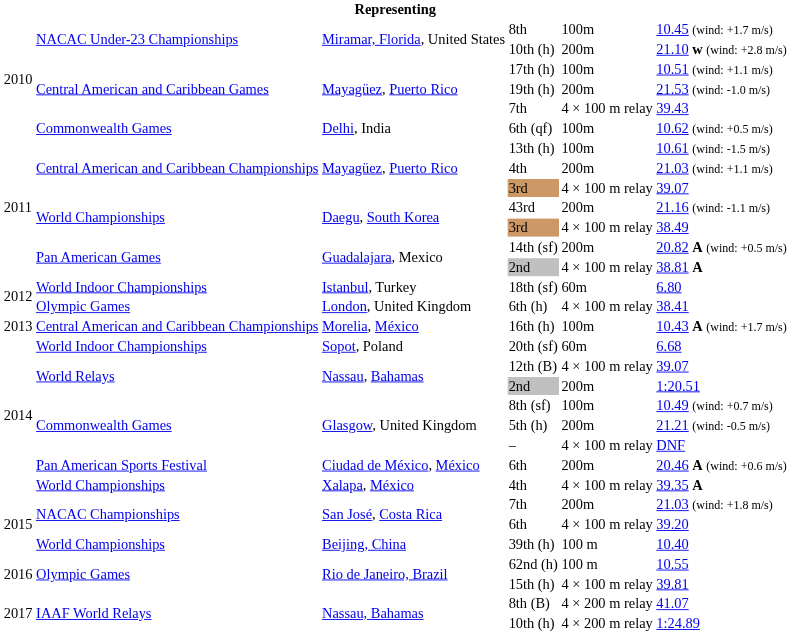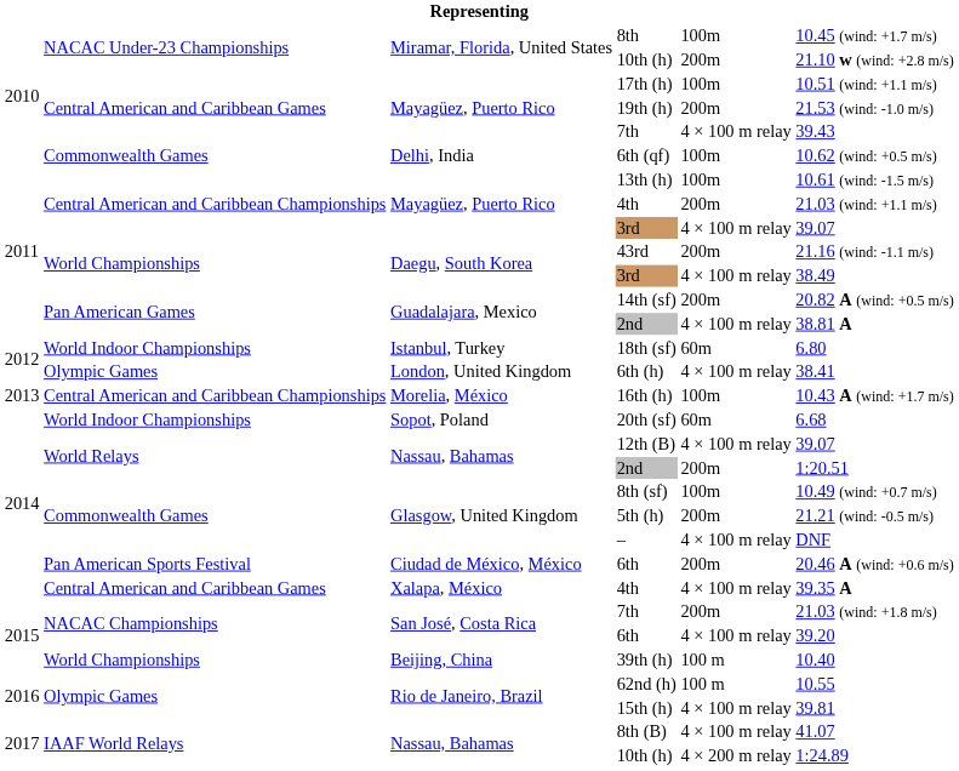 <table>
 <tr>
 <th colspan="6">Representing </th>
 </tr>
 <tr>
 <td rowspan=6>2010</td>
 <td rowspan=2><a href='#'>NACAC Under-23 Championships</a></td>
 <td rowspan=2><a href='#'>Miramar, Florida</a>, United States</td>
 <td>8th</td>
 <td>100m</td>
 <td><a href='#'>10.45</a> <small>(wind: +1.7 m/s)</small></td>
 </tr>
 <tr>
 <td>10th (h)</td>
 <td>200m</td>
 <td><a href='#'>21.10</a> <strong>w</strong> <small>(wind: +2.8 m/s)</small></td>
 </tr>
 <tr>
 <td rowspan=3><a href='#'>Central American and Caribbean Games</a></td>
 <td rowspan=3><a href='#'>Mayagüez</a>, <a href='#'>Puerto Rico</a></td>
 <td>17th (h)</td>
 <td>100m</td>
 <td><a href='#'>10.51</a> <small>(wind: +1.1 m/s)</small></td>
 </tr>
 <tr>
 <td>19th (h)</td>
 <td>200m</td>
 <td><a href='#'>21.53</a> <small>(wind: -1.0 m/s)</small></td>
 </tr>
 <tr>
 <td>7th</td>
 <td>4 × 100 m relay</td>
 <td><a href='#'>39.43</a></td>
 </tr>
 <tr>
 <td><a href='#'>Commonwealth Games</a></td>
 <td><a href='#'>Delhi</a>, India</td>
 <td>6th (qf)</td>
 <td>100m</td>
 <td><a href='#'>10.62</a> <small>(wind: +0.5 m/s)</small></td>
 </tr>
 <tr>
 <td rowspan=7>2011</td>
 <td rowspan=3><a href='#'>Central American and Caribbean Championships</a></td>
 <td rowspan=3><a href='#'>Mayagüez</a>, <a href='#'>Puerto Rico</a></td>
 <td>13th (h)</td>
 <td>100m</td>
 <td><a href='#'>10.61</a> <small>(wind: -1.5 m/s)</small></td>
 </tr>
 <tr>
 <td>4th</td>
 <td>200m</td>
 <td><a href='#'>21.03</a> <small>(wind: +1.1 m/s)</small></td>
 </tr>
 <tr>
 <td bgcolor="cc9966">3rd</td>
 <td>4 × 100 m relay</td>
 <td><a href='#'>39.07</a></td>
 </tr>
 <tr>
 <td rowspan=2><a href='#'>World Championships</a></td>
 <td rowspan=2><a href='#'>Daegu</a>, <a href='#'>South Korea</a></td>
 <td>43rd</td>
 <td>200m</td>
 <td><a href='#'>21.16</a> <small>(wind: -1.1 m/s)</small></td>
 </tr>
 <tr>
 <td bgcolor="cc9966">3rd</td>
 <td>4 × 100 m relay</td>
 <td><a href='#'>38.49</a></td>
 </tr>
 <tr>
 <td rowspan=2><a href='#'>Pan American Games</a></td>
 <td rowspan=2><a href='#'>Guadalajara</a>, Mexico</td>
 <td>14th (sf)</td>
 <td>200m</td>
 <td><a href='#'>20.82</a> <strong>A</strong> <small>(wind: +0.5 m/s)</small></td>
 </tr>
 <tr>
 <td bgcolor=silver>2nd</td>
 <td>4 × 100 m relay</td>
 <td><a href='#'>38.81</a> <strong>A</strong></td>
 </tr>
 <tr>
 <td rowspan=2>2012</td>
 <td><a href='#'>World Indoor Championships</a></td>
 <td><a href='#'>Istanbul</a>, Turkey</td>
 <td>18th (sf)</td>
 <td>60m</td>
 <td><a href='#'>6.80</a></td>
 </tr>
 <tr>
 <td><a href='#'>Olympic Games</a></td>
 <td><a href='#'>London</a>, United Kingdom</td>
 <td>6th (h)</td>
 <td>4 × 100 m relay</td>
 <td><a href='#'>38.41</a></td>
 </tr>
 <tr>
 <td>2013</td>
 <td><a href='#'>Central American and Caribbean Championships</a></td>
 <td><a href='#'>Morelia</a>, <a href='#'>México</a></td>
 <td>16th (h)</td>
 <td>100m</td>
 <td><a href='#'>10.43</a>  <strong>A</strong> <small>(wind: +1.7 m/s)</small></td>
 </tr>
 <tr>
 <td rowspan=8>2014</td>
 <td><a href='#'>World Indoor Championships</a></td>
 <td><a href='#'>Sopot</a>, Poland</td>
 <td>20th (sf)</td>
 <td>60m</td>
 <td><a href='#'>6.68</a></td>
 </tr>
 <tr>
 <td rowspan=2><a href='#'>World Relays</a></td>
 <td rowspan=2><a href='#'>Nassau</a>, <a href='#'>Bahamas</a></td>
 <td>12th (B)</td>
 <td>4 × 100 m relay</td>
 <td><a href='#'>39.07</a></td>
 </tr>
 <tr>
 <td bgcolor=silver>2nd</td>
 <td>200m</td>
 <td><a href='#'>1:20.51</a></td>
 </tr>
 <tr>
 <td rowspan=3><a href='#'>Commonwealth Games</a></td>
 <td rowspan=3><a href='#'>Glasgow</a>, United Kingdom</td>
 <td>8th (sf)</td>
 <td>100m</td>
 <td><a href='#'>10.49</a> <small>(wind: +0.7 m/s)</small></td>
 </tr>
 <tr>
 <td>5th (h)</td>
 <td>200m</td>
 <td><a href='#'>21.21</a> <small>(wind: -0.5 m/s)</small></td>
 </tr>
 <tr>
 <td>–</td>
 <td>4 × 100 m relay</td>
 <td><a href='#'>DNF</a></td>
 </tr>
 <tr>
 <td><a href='#'>Pan American Sports Festival</a></td>
 <td><a href='#'>Ciudad de México</a>, <a href='#'>México</a></td>
 <td>6th</td>
 <td>200m</td>
 <td><a href='#'>20.46</a>  <strong>A</strong> <small>(wind: +0.6 m/s)</small></td>
 </tr>
 <tr>
-<td><a href='#'>World Championships</a></td>
+<td><a href='#'>Central American and Caribbean Games</a></td>
 <td><a href='#'>Xalapa</a>, <a href='#'>México</a></td>
 <td>4th</td>
 <td>4 × 100 m relay</td>
 <td><a href='#'>39.35</a> <strong>A</strong></td>
 </tr>
 <tr>
 <td rowspan=3>2015</td>
 <td rowspan=2><a href='#'>NACAC Championships</a></td>
 <td rowspan=2><a href='#'>San José</a>, <a href='#'>Costa Rica</a></td>
 <td>7th</td>
 <td>200m</td>
 <td><a href='#'>21.03</a> <small>(wind: +1.8 m/s)</small></td>
 </tr>
 <tr>
 <td>6th</td>
 <td>4 × 100 m relay</td>
 <td><a href='#'>39.20</a></td>
 </tr>
 <tr>
 <td><a href='#'>World Championships</a></td>
 <td><a href='#'>Beijing, China</a></td>
 <td>39th (h)</td>
 <td>100 m</td>
 <td><a href='#'>10.40</a></td>
 </tr>
 <tr>
 <td rowspan=2>2016</td>
 <td rowspan=2><a href='#'>Olympic Games</a></td>
 <td rowspan=2><a href='#'>Rio de Janeiro, Brazil</a></td>
 <td>62nd (h)</td>
 <td>100 m</td>
 <td><a href='#'>10.55</a></td>
 </tr>
 <tr>
 <td>15th (h)</td>
 <td>4 × 100 m relay</td>
 <td><a href='#'>39.81</a></td>
 </tr>
 <tr>
 <td rowspan=2>2017</td>
 <td rowspan=2><a href='#'>IAAF World Relays</a></td>
 <td rowspan=2><a href='#'>Nassau, Bahamas</a></td>
 <td>8th (B)</td>
-<td>4 × 200 m relay</td>
+<td>4 × 100 m relay</td>
 <td><a href='#'>41.07</a></td>
 </tr>
 <tr>
 <td>10th (h)</td>
 <td>4 × 200 m relay</td>
 <td><a href='#'>1:24.89</a></td>
 </tr>
 </table>
